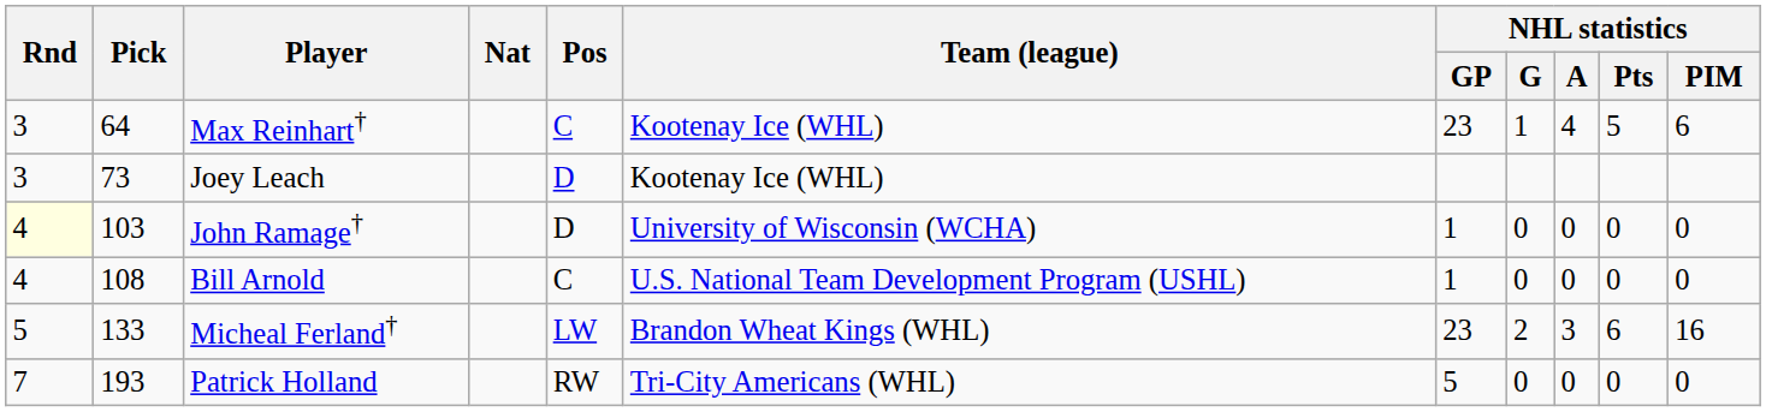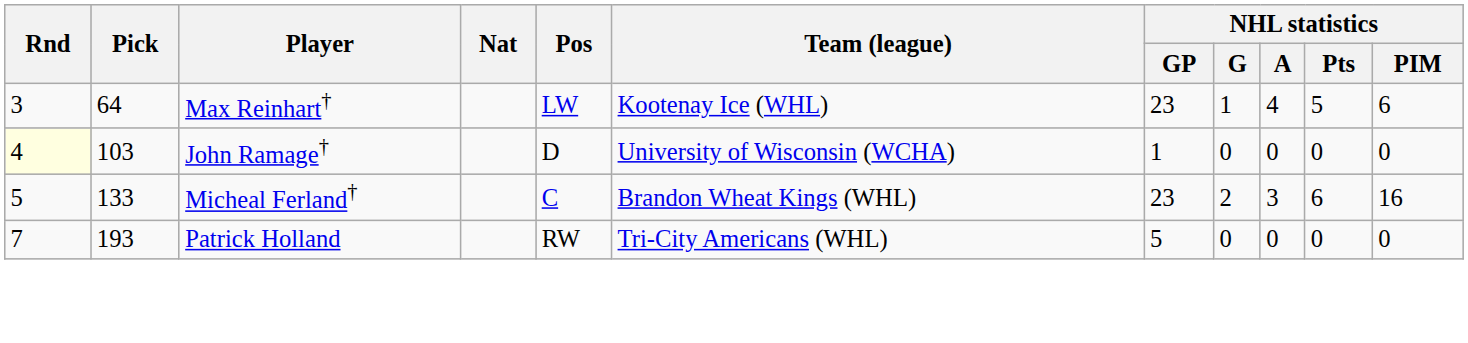 <table class="wikitable" style="width:75%;">
 <tr>
 <th rowspan="2">Rnd</th>
 <th rowspan="2">Pick</th>
 <th rowspan="2">Player</th>
 <th rowspan="2">Nat</th>
 <th rowspan="2">Pos</th>
 <th rowspan="2">Team (league)</th>
 <th colspan="5">NHL statistics</th>
 </tr>
 <tr>
 <th>GP</th>
 <th>G</th>
 <th>A</th>
 <th>Pts</th>
 <th>PIM</th>
 </tr>
 <tr>
 <td>3</td>
 <td>64</td>
 <td><a href='#'>Max Reinhart</a><sup>†</sup></td>
 <td></td>
-<td><a href='#'>C</a></td>
+<td><a href='#'>LW</a></td>
 <td><a href='#'>Kootenay Ice</a> (<a href='#'>WHL</a>)</td>
 <td>23</td>
 <td>1</td>
 <td>4</td>
 <td>5</td>
 <td>6</td>
-</tr>
-<tr>
-<td>3</td>
-<td>73</td>
-<td>Joey Leach</td>
-<td></td>
-<td><a href='#'>D</a></td>
-<td>Kootenay Ice (WHL)</td>
-<td></td>
-<td></td>
-<td></td>
-<td></td>
-<td></td>
 </tr>
 <tr>
 <td style="background: lightyellow;">4</td>
 <td>103</td>
 <td><a href='#'>John Ramage</a><sup>†</sup></td>
 <td></td>
 <td>D</td>
 <td><a href='#'>University of Wisconsin</a> (<a href='#'>WCHA</a>)</td>
 <td>1</td>
 <td>0</td>
 <td>0</td>
 <td>0</td>
 <td>0</td>
 </tr>
 <tr>
-<td>4</td>
-<td>108</td>
-<td><a href='#'>Bill Arnold</a></td>
-<td></td>
-<td>C</td>
-<td><a href='#'>U.S. National Team Development Program</a> (<a href='#'>USHL</a>)</td>
-<td>1</td>
-<td>0</td>
-<td>0</td>
-<td>0</td>
-<td>0</td>
-</tr>
-<tr>
 <td>5</td>
 <td>133</td>
 <td><a href='#'>Micheal Ferland</a><sup>†</sup></td>
 <td></td>
-<td><a href='#'>LW</a></td>
+<td><a href='#'>C</a></td>
 <td><a href='#'>Brandon Wheat Kings</a> (WHL)</td>
 <td>23</td>
 <td>2</td>
 <td>3</td>
 <td>6</td>
 <td>16</td>
 </tr>
 <tr>
 <td>7</td>
 <td>193</td>
 <td><a href='#'>Patrick Holland</a></td>
 <td></td>
 <td>RW</td>
 <td><a href='#'>Tri-City Americans</a> (WHL)</td>
 <td>5</td>
 <td>0</td>
 <td>0</td>
 <td>0</td>
 <td>0</td>
 </tr>
 </table>
